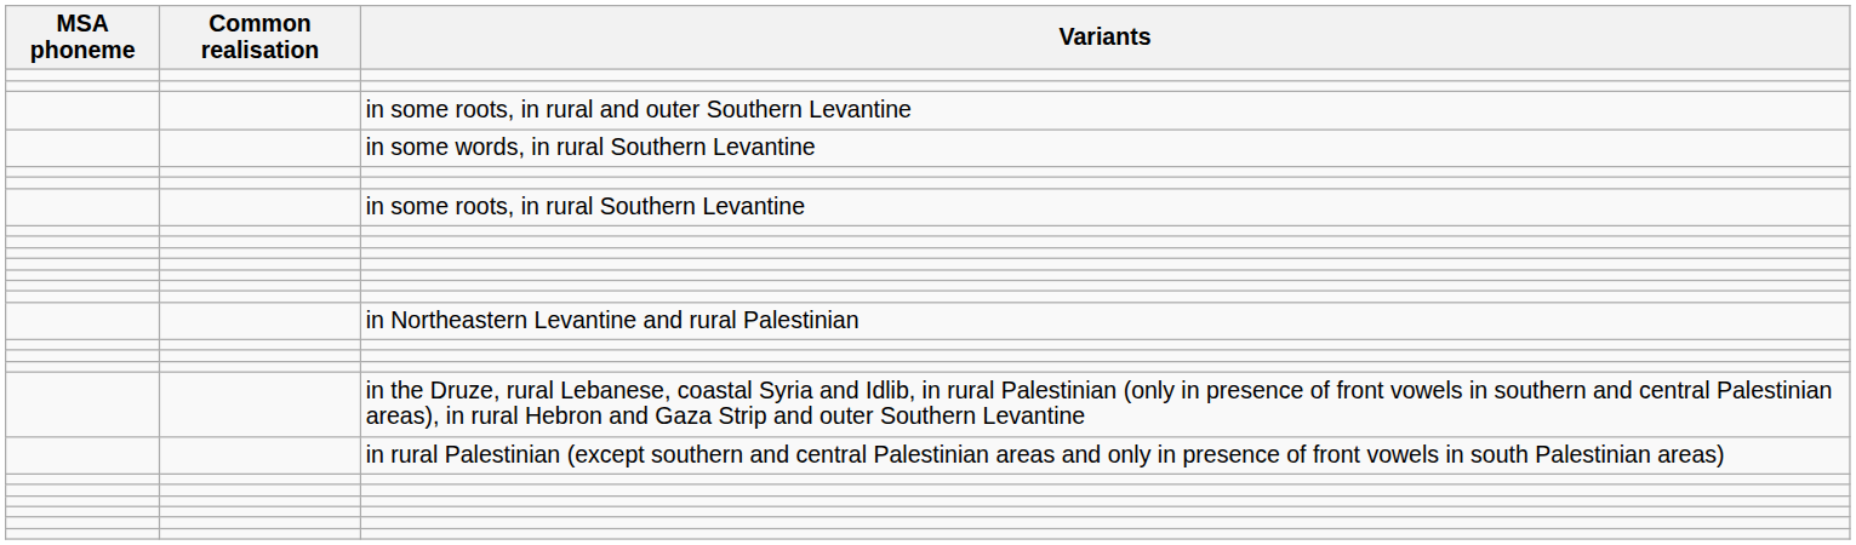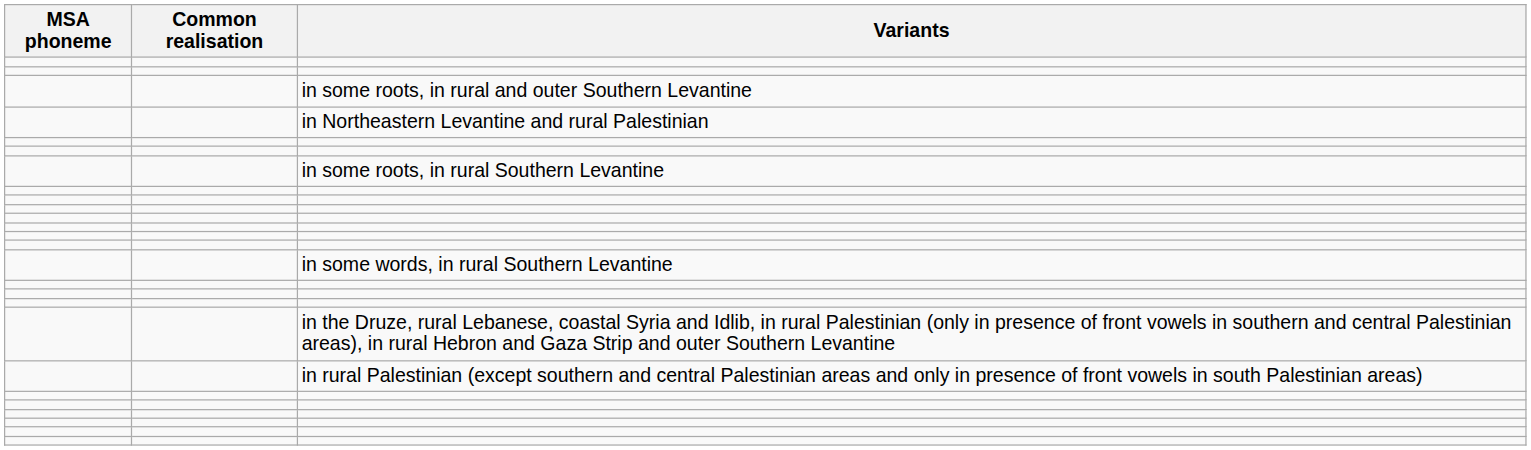 <table class="wikitable">
 <tr>
 <th>MSA phoneme</th>
 <th>Common realisation</th>
 <th>Variants</th>
 </tr>
 <tr>
 <td></td>
 <td></td>
 <td></td>
 </tr>
 <tr>
 <td></td>
 <td></td>
 <td></td>
 </tr>
 <tr>
 <td></td>
 <td></td>
 <td> in some roots,  in rural and outer Southern Levantine</td>
 </tr>
 <tr>
 <td></td>
 <td></td>
-<td> in some words,  in rural Southern Levantine</td>
+<td> in Northeastern Levantine and rural Palestinian</td>
 </tr>
 <tr>
 <td></td>
 <td></td>
 <td></td>
 </tr>
 <tr>
 <td></td>
 <td></td>
 <td></td>
 </tr>
 <tr>
 <td></td>
 <td></td>
 <td> in some roots,  in rural Southern Levantine</td>
 </tr>
 <tr>
 <td></td>
 <td></td>
 <td></td>
 </tr>
 <tr>
 <td></td>
 <td></td>
 <td></td>
 </tr>
 <tr>
 <td></td>
 <td></td>
 <td></td>
 </tr>
 <tr>
 <td></td>
 <td></td>
 <td></td>
 </tr>
 <tr>
 <td></td>
 <td></td>
 <td></td>
 </tr>
 <tr>
 <td></td>
 <td></td>
 <td></td>
 </tr>
 <tr>
 <td></td>
 <td></td>
 <td></td>
 </tr>
 <tr>
 <td></td>
 <td></td>
-<td> in Northeastern Levantine and rural Palestinian</td>
+<td> in some words,  in rural Southern Levantine</td>
 </tr>
 <tr>
 <td></td>
 <td></td>
 <td></td>
 </tr>
 <tr>
 <td></td>
 <td></td>
 <td></td>
 </tr>
 <tr>
 <td></td>
 <td></td>
 <td></td>
 </tr>
 <tr>
 <td></td>
 <td></td>
 <td> in the Druze, rural Lebanese, coastal Syria and Idlib,  in rural Palestinian (only in presence of front vowels in southern and central Palestinian areas),  in rural Hebron and Gaza Strip and outer Southern Levantine</td>
 </tr>
 <tr>
 <td></td>
 <td></td>
 <td> in rural Palestinian (except southern and central Palestinian areas and only in presence of front vowels in south Palestinian areas)</td>
 </tr>
 <tr>
 <td></td>
 <td></td>
 <td></td>
 </tr>
 <tr>
 <td></td>
 <td></td>
 <td></td>
 </tr>
 <tr>
 <td></td>
 <td></td>
 <td></td>
 </tr>
 <tr>
 <td></td>
 <td></td>
 <td></td>
 </tr>
 <tr>
 <td></td>
 <td></td>
 <td></td>
 </tr>
 <tr>
 <td></td>
 <td></td>
 <td></td>
 </tr>
 </table>
